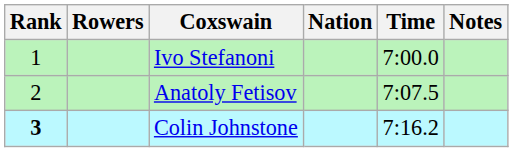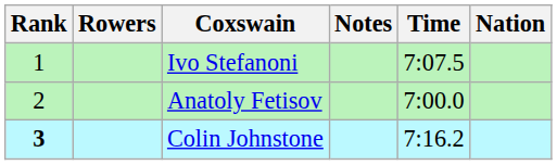 <table class="wikitable sortable" style="text-align:center">
 <tr>
 <th>Rank</th>
 <th>Rowers</th>
 <th>Coxswain</th>
+<th>Notes</th>
+<th>Time</th>
 <th>Nation</th>
-<th>Time</th>
-<th>Notes</th>
 </tr>
 <tr bgcolor=bbf3bb>
 <td>1</td>
 <td align=left></td>
 <td align=left><a href='#'>Ivo Stefanoni</a></td>
+<td></td>
+<td>7:07.5</td>
 <td align=left></td>
-<td>7:00.0</td>
-<td></td>
 </tr>
 <tr bgcolor=bbf3bb>
 <td>2</td>
 <td align=left></td>
 <td align=left><a href='#'>Anatoly Fetisov</a></td>
+<td></td>
+<td>7:00.0</td>
 <td align=left></td>
-<td>7:07.5</td>
-<td></td>
 </tr>
 <tr bgcolor=bbf9ff>
 <td><strong>3</strong></td>
 <td align=left></td>
 <td align=left><a href='#'>Colin Johnstone</a></td>
+<td></td>
+<td>7:16.2</td>
 <td align=left></td>
-<td>7:16.2</td>
-<td></td>
 </tr>
 </table>
